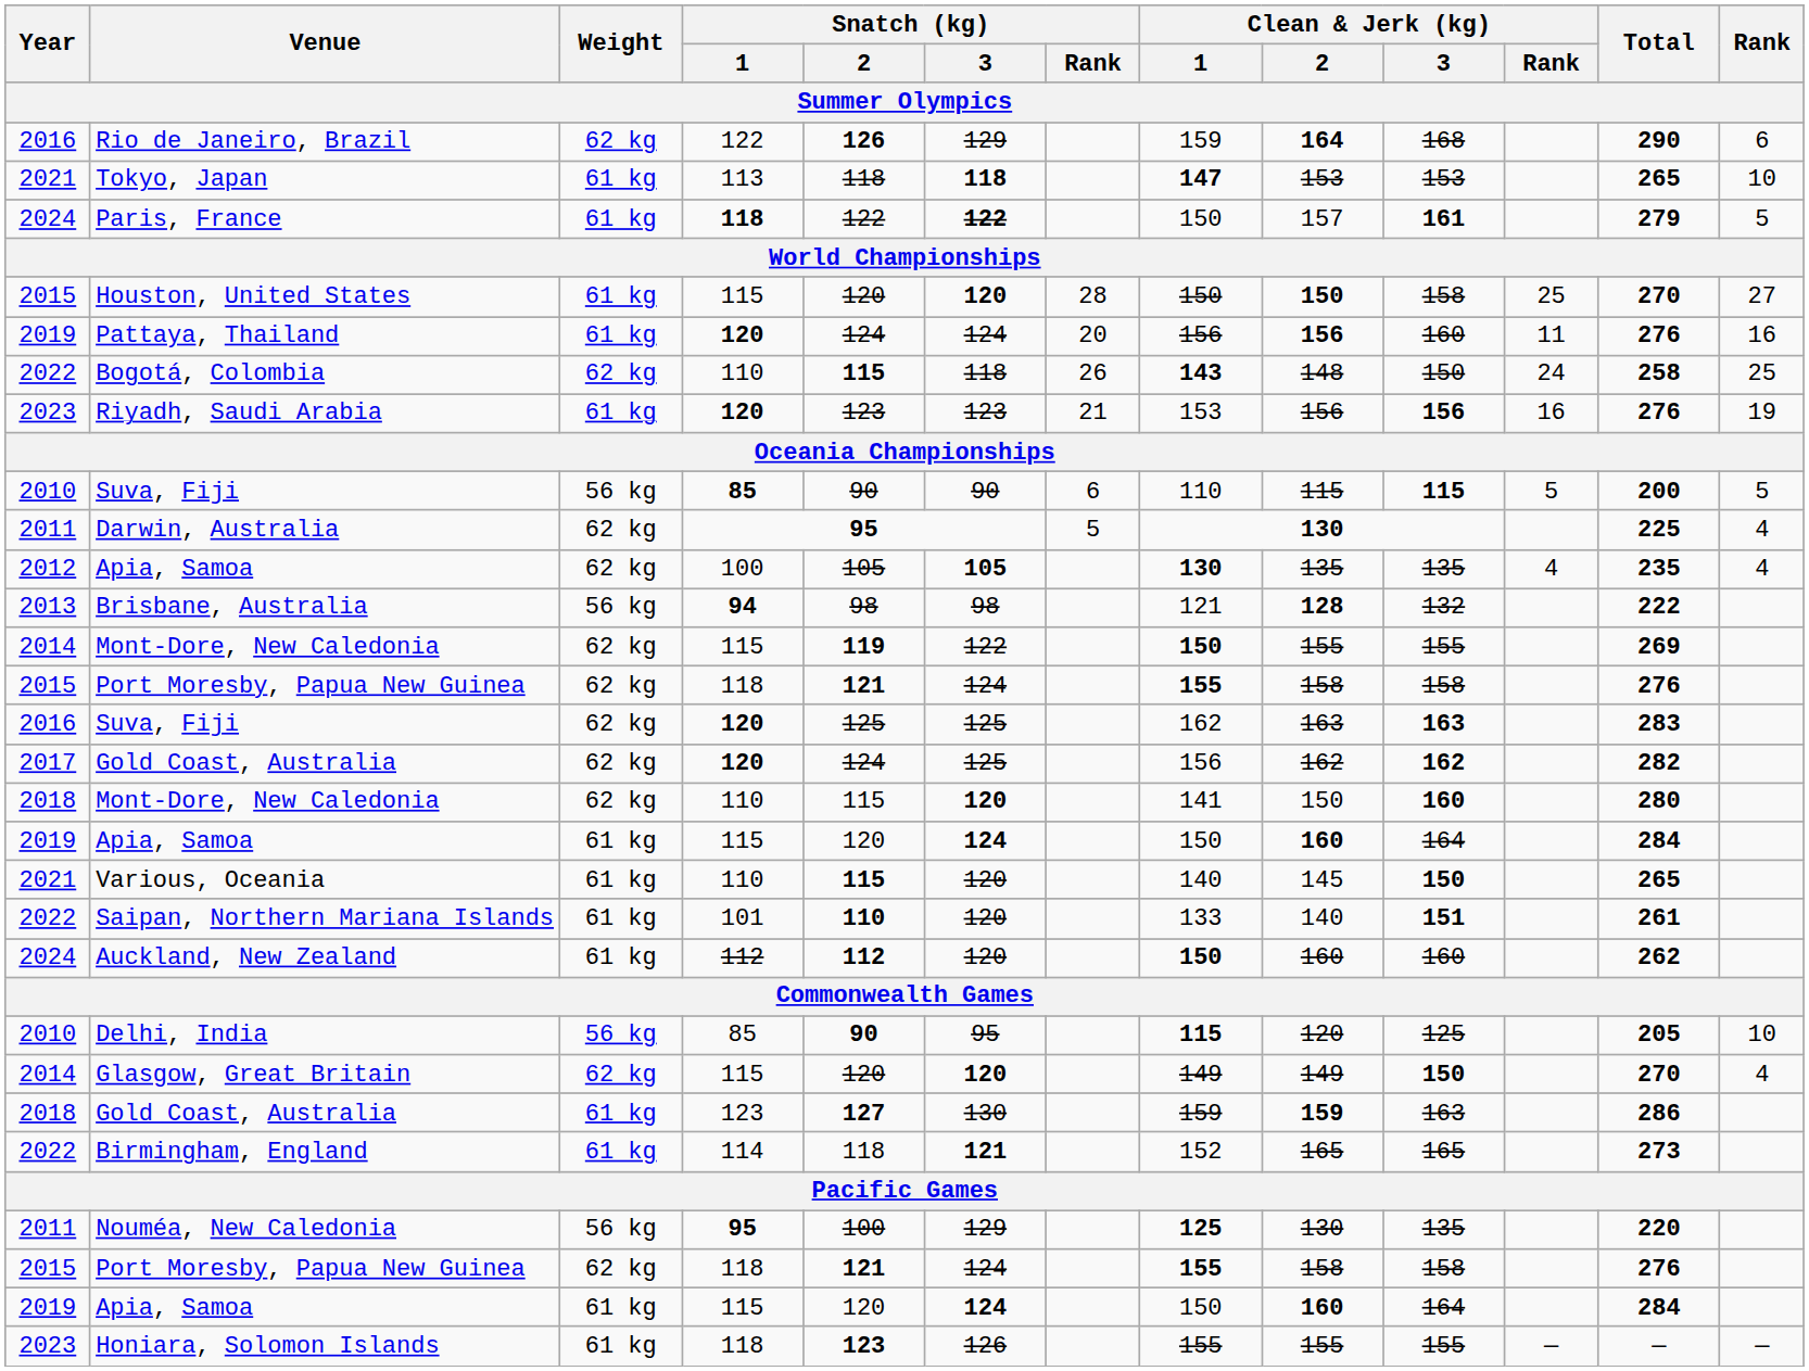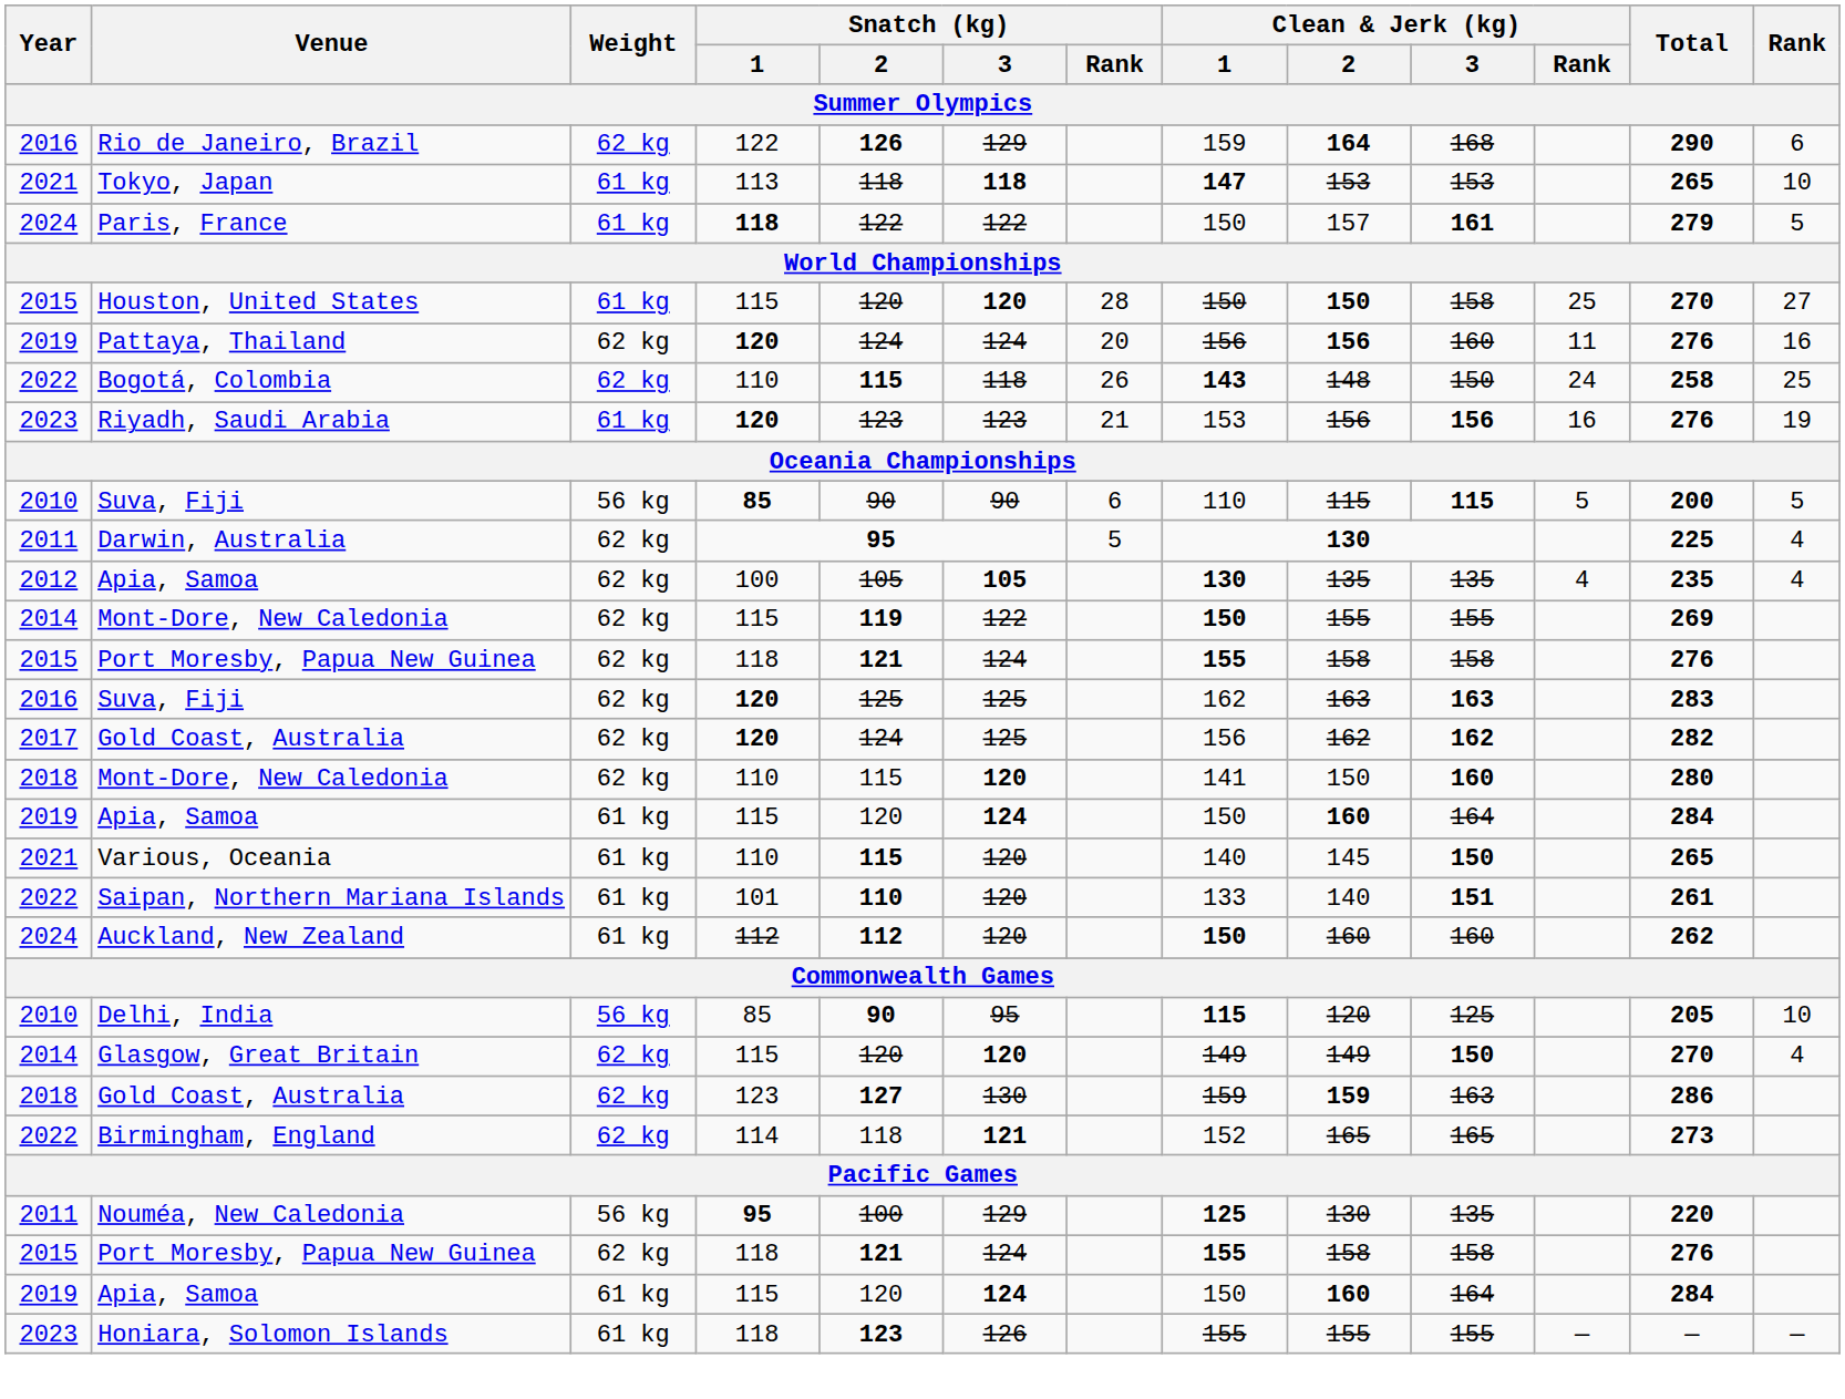 <table class="wikitable" style="text-align:center;">
 <tr>
 <th rowspan=2 width=40>Year</th>
 <th rowspan=2 width=250>Venue</th>
 <th rowspan=2 width=60>Weight</th>
 <th colspan=4>Snatch (kg)</th>
 <th colspan=4>Clean & Jerk (kg)</th>
 <th rowspan=2 width=60>Total</th>
 <th rowspan=2 width=40>Rank</th>
 </tr>
 <tr>
 <th width=60>1</th>
 <th width=60>2</th>
 <th width=60>3</th>
 <th width=45>Rank</th>
 <th width=60>1</th>
 <th width=60>2</th>
 <th width=60>3</th>
 <th width=45>Rank</th>
 </tr>
 <tr>
 <th colspan=13><a href='#'>Summer Olympics</a></th>
 </tr>
 <tr>
 <td><a href='#'>2016</a></td>
 <td align=left> <a href='#'>Rio de Janeiro</a>, <a href='#'>Brazil</a></td>
 <td><a href='#'>62 kg</a></td>
 <td>122</td>
 <td><strong>126</strong></td>
 <td><s>129</s></td>
 <td></td>
 <td>159</td>
 <td><strong>164</strong></td>
 <td><s>168</s></td>
 <td></td>
 <td><strong>290</strong></td>
 <td>6</td>
 </tr>
 <tr>
 <td><a href='#'>2021</a></td>
 <td align=left> <a href='#'>Tokyo</a>, <a href='#'>Japan</a></td>
 <td><a href='#'>61 kg</a></td>
 <td>113</td>
 <td><s>118</s></td>
 <td><strong>118</strong></td>
 <td></td>
 <td><strong>147</strong></td>
 <td><s>153</s></td>
 <td><s>153</s></td>
 <td></td>
 <td><strong>265</strong></td>
 <td>10</td>
 </tr>
 <tr>
 <td><a href='#'>2024</a></td>
 <td align=left> <a href='#'>Paris</a>, <a href='#'>France</a></td>
 <td><a href='#'>61 kg</a></td>
 <td><strong>118</strong></td>
 <td><s>122</s></td>
-<td><strong><s>122</s></strong></td>
+<td><s>122</s></td>
 <td></td>
 <td>150</td>
 <td>157</td>
 <td><strong>161</strong></td>
 <td></td>
 <td><strong>279</strong></td>
 <td>5</td>
 </tr>
 <tr>
 <th colspan=13><a href='#'>World Championships</a></th>
 </tr>
 <tr>
 <td><a href='#'>2015</a></td>
 <td align=left> <a href='#'>Houston</a>, <a href='#'>United States</a></td>
 <td><a href='#'>61 kg</a></td>
 <td>115</td>
 <td><s>120</s></td>
 <td><strong>120</strong></td>
 <td>28</td>
 <td><s>150</s></td>
 <td><strong>150</strong></td>
 <td><s>158</s></td>
 <td>25</td>
 <td><strong>270</strong></td>
 <td>27</td>
 </tr>
 <tr>
 <td><a href='#'>2019</a></td>
 <td align=left> <a href='#'>Pattaya</a>, <a href='#'>Thailand</a></td>
-<td><a href='#'>61 kg</a></td>
+<td>62 kg</td>
 <td><strong>120</strong></td>
 <td><s>124</s></td>
 <td><s>124</s></td>
 <td>20</td>
 <td><s>156</s></td>
 <td><strong>156</strong></td>
 <td><s>160</s></td>
 <td>11</td>
 <td><strong>276</strong></td>
 <td>16</td>
 </tr>
 <tr>
 <td><a href='#'>2022</a></td>
 <td align=left> <a href='#'>Bogotá</a>, <a href='#'>Colombia</a></td>
 <td><a href='#'>62 kg</a></td>
 <td>110</td>
 <td><strong>115</strong></td>
 <td><s>118</s></td>
 <td>26</td>
 <td><strong>143</strong></td>
 <td><s>148</s></td>
 <td><s>150</s></td>
 <td>24</td>
 <td><strong>258</strong></td>
 <td>25</td>
 </tr>
 <tr>
 <td><a href='#'>2023</a></td>
 <td align=left> <a href='#'>Riyadh</a>, <a href='#'>Saudi Arabia</a></td>
 <td><a href='#'>61 kg</a></td>
 <td><strong>120</strong></td>
 <td><s>123</s></td>
 <td><s>123</s></td>
 <td>21</td>
 <td>153</td>
 <td><s>156</s></td>
 <td><strong>156</strong></td>
 <td>16</td>
 <td><strong>276</strong></td>
 <td>19</td>
 </tr>
 <tr>
 <th colspan=13><a href='#'>Oceania Championships</a></th>
 </tr>
 <tr>
 <td><a href='#'>2010</a></td>
 <td align=left> <a href='#'>Suva</a>, <a href='#'>Fiji</a></td>
 <td>56 kg</td>
 <td><strong>85</strong></td>
 <td><s>90</s></td>
 <td><s>90</s></td>
 <td>6</td>
 <td>110</td>
 <td><s>115</s></td>
 <td><strong>115</strong></td>
 <td>5</td>
 <td><strong>200</strong></td>
 <td>5</td>
 </tr>
 <tr>
 <td><a href='#'>2011</a></td>
 <td align=left> <a href='#'>Darwin</a>, <a href='#'>Australia</a></td>
 <td>62 kg</td>
 <td colspan=3><strong>95</strong></td>
 <td>5</td>
 <td colspan=3><strong>130</strong></td>
 <td></td>
 <td><strong>225</strong></td>
 <td>4</td>
 </tr>
 <tr>
 <td><a href='#'>2012</a></td>
 <td align=left> <a href='#'>Apia</a>, <a href='#'>Samoa</a></td>
 <td>62 kg</td>
 <td>100</td>
 <td><s>105</s></td>
 <td><strong>105</strong></td>
 <td></td>
 <td><strong>130</strong></td>
 <td><s>135</s></td>
 <td><s>135</s></td>
 <td>4</td>
 <td><strong>235</strong></td>
 <td>4</td>
-</tr>
-<tr>
-<td><a href='#'>2013</a></td>
-<td align=left> <a href='#'>Brisbane</a>, <a href='#'>Australia</a></td>
-<td>56 kg</td>
-<td><strong>94</strong></td>
-<td><s>98</s></td>
-<td><s>98</s></td>
-<td></td>
-<td>121</td>
-<td><strong>128</strong></td>
-<td><s>132</s></td>
-<td></td>
-<td><strong>222</strong></td>
-<td></td>
 </tr>
 <tr>
 <td><a href='#'>2014</a></td>
 <td align=left> <a href='#'>Mont-Dore</a>, <a href='#'>New Caledonia</a></td>
 <td>62 kg</td>
 <td>115</td>
 <td><strong>119</strong></td>
 <td><s>122</s></td>
 <td></td>
 <td><strong>150</strong></td>
 <td><s>155</s></td>
 <td><s>155</s></td>
 <td></td>
 <td><strong>269</strong></td>
 <td></td>
 </tr>
 <tr>
 <td><a href='#'>2015</a></td>
 <td align=left> <a href='#'>Port Moresby</a>, <a href='#'>Papua New Guinea</a></td>
 <td>62 kg</td>
 <td>118</td>
 <td><strong>121</strong></td>
 <td><s>124</s></td>
 <td></td>
 <td><strong>155</strong></td>
 <td><s>158</s></td>
 <td><s>158</s></td>
 <td></td>
 <td><strong>276</strong></td>
 <td></td>
 </tr>
 <tr>
 <td><a href='#'>2016</a></td>
 <td align=left> <a href='#'>Suva</a>, <a href='#'>Fiji</a></td>
 <td>62 kg</td>
 <td><strong>120</strong></td>
 <td><s>125</s></td>
 <td><s>125</s></td>
 <td></td>
 <td>162</td>
 <td><s>163</s></td>
 <td><strong>163</strong></td>
 <td></td>
 <td><strong>283</strong></td>
 <td></td>
 </tr>
 <tr>
 <td><a href='#'>2017</a></td>
 <td align=left> <a href='#'>Gold Coast</a>, <a href='#'>Australia</a></td>
 <td>62 kg</td>
 <td><strong>120</strong></td>
 <td><s>124</s></td>
 <td><s>125</s></td>
 <td></td>
 <td>156</td>
 <td><s>162</s></td>
 <td><strong>162</strong></td>
 <td></td>
 <td><strong>282</strong></td>
 <td></td>
 </tr>
 <tr>
 <td><a href='#'>2018</a></td>
 <td align=left> <a href='#'>Mont-Dore</a>, <a href='#'>New Caledonia</a></td>
 <td>62 kg</td>
 <td>110</td>
 <td>115</td>
 <td><strong>120</strong></td>
 <td></td>
 <td>141</td>
 <td>150</td>
 <td><strong>160</strong></td>
 <td></td>
 <td><strong>280</strong></td>
 <td></td>
 </tr>
 <tr>
 <td><a href='#'>2019</a></td>
 <td align=left> <a href='#'>Apia</a>, <a href='#'>Samoa</a></td>
 <td>61 kg</td>
 <td>115</td>
 <td>120</td>
 <td><strong>124</strong></td>
 <td></td>
 <td>150</td>
 <td><strong>160</strong></td>
 <td><s>164</s></td>
 <td></td>
 <td><strong>284</strong></td>
 <td></td>
 </tr>
 <tr>
 <td><a href='#'>2021</a></td>
 <td align=left>Various, Oceania</td>
 <td>61 kg</td>
 <td>110</td>
 <td><strong>115</strong></td>
 <td><s>120</s></td>
 <td></td>
 <td>140</td>
 <td>145</td>
 <td><strong>150</strong></td>
 <td></td>
 <td><strong>265</strong></td>
 <td></td>
 </tr>
 <tr>
 <td><a href='#'>2022</a></td>
 <td align=left> <a href='#'>Saipan</a>, <a href='#'>Northern Mariana Islands</a></td>
 <td>61 kg</td>
 <td>101</td>
 <td><strong>110</strong></td>
 <td><s>120</s></td>
 <td></td>
 <td>133</td>
 <td>140</td>
 <td><strong>151</strong></td>
 <td></td>
 <td><strong>261</strong></td>
 <td></td>
 </tr>
 <tr>
 <td><a href='#'>2024</a></td>
 <td align=left> <a href='#'>Auckland</a>, <a href='#'>New Zealand</a></td>
 <td>61 kg</td>
 <td><s>112</s></td>
 <td><strong>112</strong></td>
 <td><s>120</s></td>
 <td></td>
 <td><strong>150</strong></td>
 <td><s>160</s></td>
 <td><s>160</s></td>
 <td></td>
 <td><strong>262</strong></td>
 <td></td>
 </tr>
 <tr>
 <th colspan=13><a href='#'>Commonwealth Games</a></th>
 </tr>
 <tr>
 <td><a href='#'>2010</a></td>
 <td align=left> <a href='#'>Delhi</a>, <a href='#'>India</a></td>
 <td><a href='#'>56 kg</a></td>
 <td>85</td>
 <td><strong>90</strong></td>
 <td><s>95</s></td>
 <td></td>
 <td><strong>115</strong></td>
 <td><s>120</s></td>
 <td><s>125</s></td>
 <td></td>
 <td><strong>205</strong></td>
 <td>10</td>
 </tr>
 <tr>
 <td><a href='#'>2014</a></td>
 <td align=left> <a href='#'>Glasgow</a>, <a href='#'>Great Britain</a></td>
 <td><a href='#'>62 kg</a></td>
 <td>115</td>
 <td><s>120</s></td>
 <td><strong>120</strong></td>
 <td></td>
 <td><s>149</s></td>
 <td><s>149</s></td>
 <td><strong>150</strong></td>
 <td></td>
 <td><strong>270</strong></td>
 <td>4</td>
 </tr>
 <tr>
 <td><a href='#'>2018</a></td>
 <td align=left> <a href='#'>Gold Coast</a>, <a href='#'>Australia</a></td>
-<td><a href='#'>61 kg</a></td>
+<td><a href='#'>62 kg</a></td>
 <td>123</td>
 <td><strong>127</strong></td>
 <td><s>130</s></td>
 <td></td>
 <td><s>159</s></td>
 <td><strong>159</strong></td>
 <td><s>163</s></td>
 <td></td>
 <td><strong>286</strong></td>
 <td></td>
 </tr>
 <tr>
 <td><a href='#'>2022</a></td>
 <td align=left> <a href='#'>Birmingham</a>, <a href='#'>England</a></td>
-<td><a href='#'>61 kg</a></td>
+<td><a href='#'>62 kg</a></td>
 <td>114</td>
 <td>118</td>
 <td><strong>121</strong></td>
 <td></td>
 <td>152</td>
 <td><s>165</s></td>
 <td><s>165</s></td>
 <td></td>
 <td><strong>273</strong></td>
 <td></td>
 </tr>
 <tr>
 <th colspan=13><a href='#'>Pacific Games</a></th>
 </tr>
 <tr>
 <td><a href='#'>2011</a></td>
 <td align=left> <a href='#'>Nouméa</a>, <a href='#'>New Caledonia</a></td>
 <td>56 kg</td>
 <td><strong>95</strong></td>
 <td><s>100</s></td>
 <td><s>129</s></td>
 <td></td>
 <td><strong>125</strong></td>
 <td><s>130</s></td>
 <td><s>135</s></td>
 <td></td>
 <td><strong>220</strong></td>
 <td></td>
 </tr>
 <tr>
 <td><a href='#'>2015</a></td>
 <td align=left> <a href='#'>Port Moresby</a>, <a href='#'>Papua New Guinea</a></td>
 <td>62 kg</td>
 <td>118</td>
 <td><strong>121</strong></td>
 <td><s>124</s></td>
 <td></td>
 <td><strong>155</strong></td>
 <td><s>158</s></td>
 <td><s>158</s></td>
 <td></td>
 <td><strong>276</strong></td>
 <td></td>
 </tr>
 <tr>
 <td><a href='#'>2019</a></td>
 <td align=left> <a href='#'>Apia</a>, <a href='#'>Samoa</a></td>
 <td>61 kg</td>
 <td>115</td>
 <td>120</td>
 <td><strong>124</strong></td>
 <td></td>
 <td>150</td>
 <td><strong>160</strong></td>
 <td><s>164</s></td>
 <td></td>
 <td><strong>284</strong></td>
 <td></td>
 </tr>
 <tr>
 <td><a href='#'>2023</a></td>
 <td align=left> <a href='#'>Honiara</a>, <a href='#'>Solomon Islands</a></td>
 <td>61 kg</td>
 <td>118</td>
 <td><strong>123</strong></td>
 <td><s>126</s></td>
 <td></td>
 <td><s>155</s></td>
 <td><s>155</s></td>
 <td><s>155</s></td>
 <td>—</td>
 <td>—</td>
 <td>—</td>
 </tr>
 </table>
